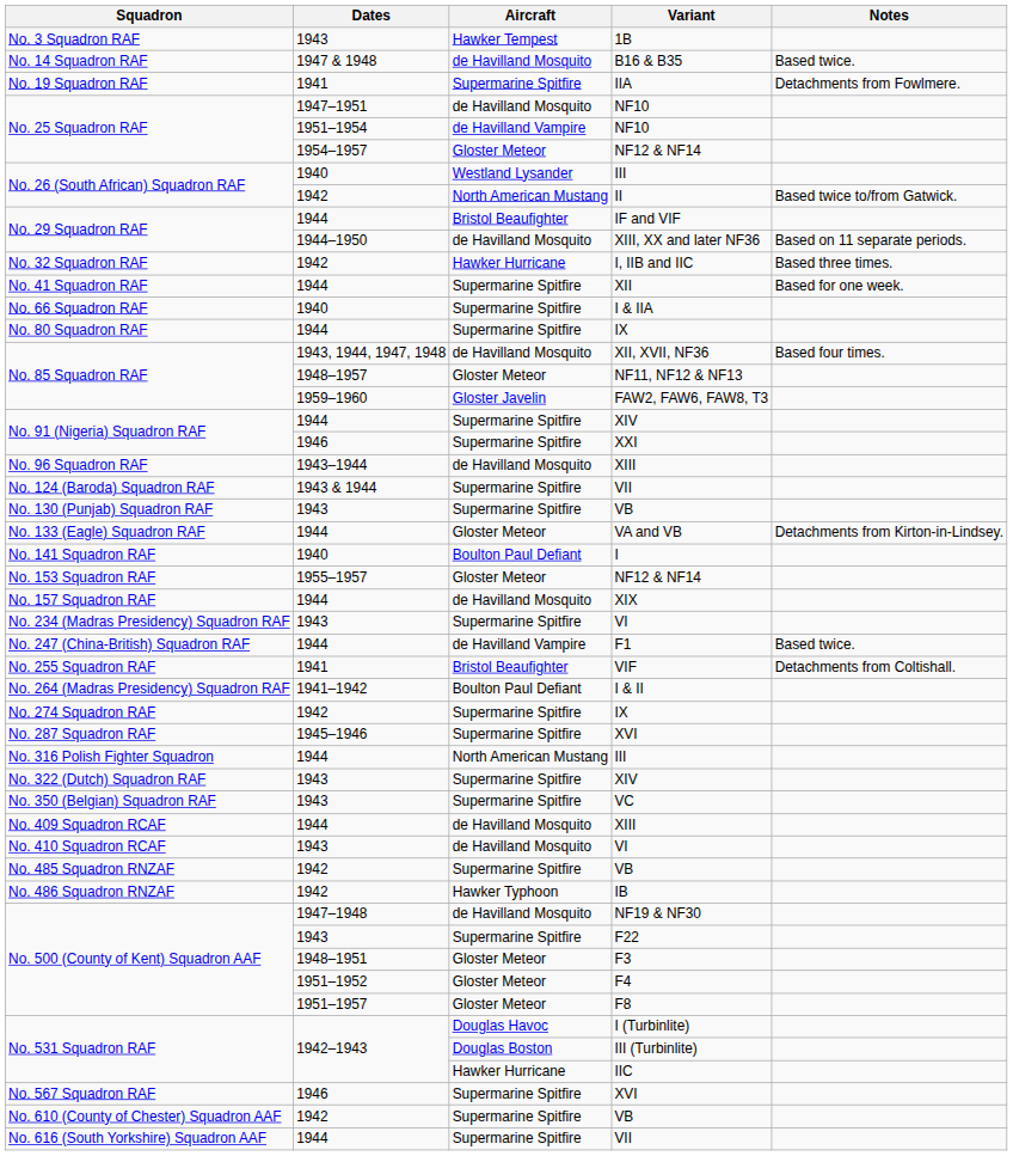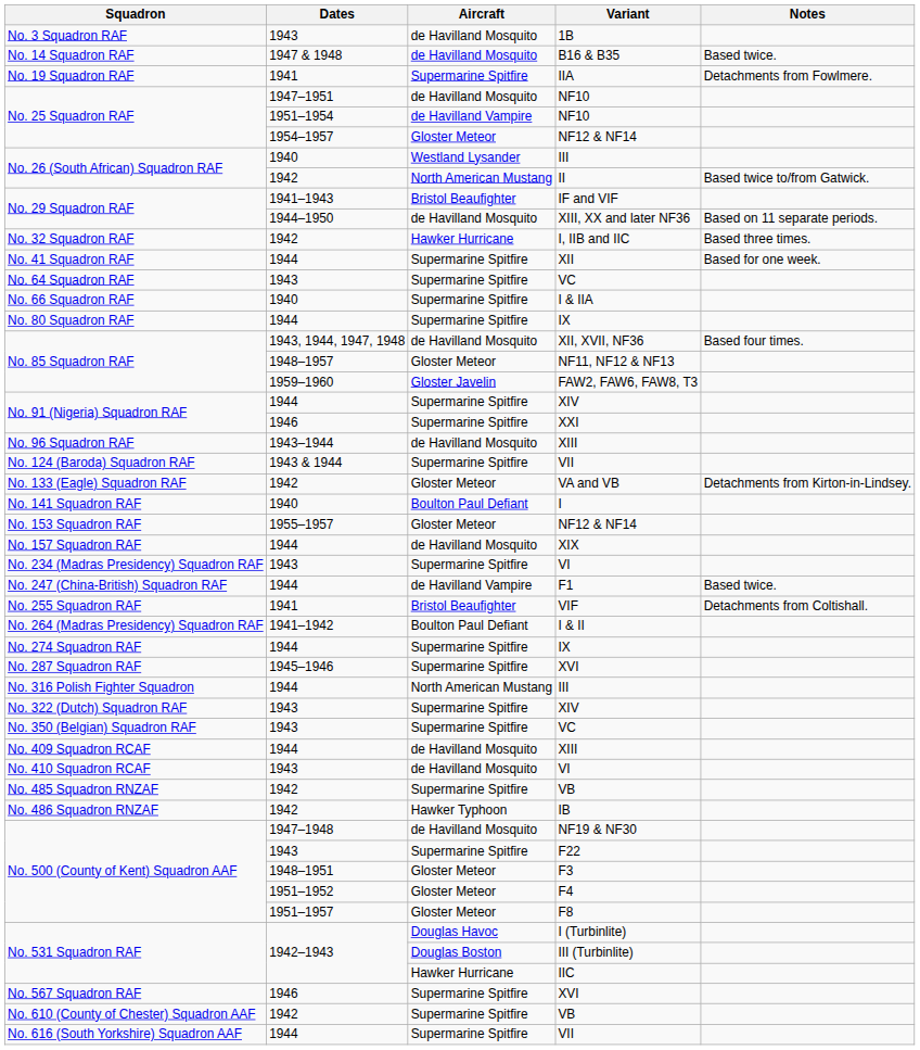 <table class="wikitable">
 <tr>
 <th>Squadron</th>
 <th>Dates</th>
 <th>Aircraft</th>
 <th>Variant</th>
 <th>Notes</th>
 </tr>
 <tr>
 <td><a href='#'>No. 3 Squadron RAF</a></td>
 <td>1943</td>
-<td><a href='#'>Hawker Tempest</a></td>
+<td>de Havilland Mosquito</td>
 <td>1B</td>
 <td></td>
 </tr>
 <tr>
 <td><a href='#'>No. 14 Squadron RAF</a></td>
 <td>1947 & 1948</td>
 <td><a href='#'>de Havilland Mosquito</a></td>
 <td>B16 & B35</td>
 <td>Based twice.</td>
 </tr>
 <tr>
 <td><a href='#'>No. 19 Squadron RAF</a></td>
 <td>1941</td>
 <td><a href='#'>Supermarine Spitfire</a></td>
 <td>IIA</td>
 <td>Detachments from Fowlmere.</td>
 </tr>
 <tr>
 <td rowspan=3><a href='#'>No. 25 Squadron RAF</a></td>
 <td>1947–1951</td>
 <td>de Havilland Mosquito</td>
 <td>NF10</td>
 <td></td>
 </tr>
 <tr>
 <td>1951–1954</td>
 <td><a href='#'>de Havilland Vampire</a></td>
 <td>NF10</td>
 <td></td>
 </tr>
 <tr>
 <td>1954–1957</td>
 <td><a href='#'>Gloster Meteor</a></td>
 <td>NF12 & NF14</td>
 <td></td>
 </tr>
 <tr>
 <td rowspan=2><a href='#'>No. 26 (South African) Squadron RAF</a></td>
 <td>1940</td>
 <td><a href='#'>Westland Lysander</a></td>
 <td>III</td>
 <td></td>
 </tr>
 <tr>
 <td>1942</td>
 <td><a href='#'>North American Mustang</a></td>
 <td>II</td>
 <td>Based twice to/from Gatwick.</td>
 </tr>
 <tr>
 <td rowspan=2><a href='#'>No. 29 Squadron RAF</a></td>
-<td>1944</td>
+<td>1941–1943</td>
 <td><a href='#'>Bristol Beaufighter</a></td>
 <td>IF and VIF</td>
 <td></td>
 </tr>
 <tr>
 <td>1944–1950</td>
 <td>de Havilland Mosquito</td>
 <td>XIII, XX and later NF36</td>
 <td>Based on 11 separate periods.</td>
 </tr>
 <tr>
 <td><a href='#'>No. 32 Squadron RAF</a></td>
 <td>1942</td>
 <td><a href='#'>Hawker Hurricane</a></td>
 <td>I, IIB and IIC</td>
 <td>Based three times.</td>
 </tr>
 <tr>
 <td><a href='#'>No. 41 Squadron RAF</a></td>
 <td>1944</td>
 <td>Supermarine Spitfire</td>
 <td>XII</td>
 <td>Based for one week.</td>
+</tr>
+<tr>
+<td><a href='#'>No. 64 Squadron RAF</a></td>
+<td>1943</td>
+<td>Supermarine Spitfire</td>
+<td>VC</td>
+<td></td>
 </tr>
 <tr>
 <td><a href='#'>No. 66 Squadron RAF</a></td>
 <td>1940</td>
 <td>Supermarine Spitfire</td>
 <td>I & IIA</td>
 <td></td>
 </tr>
 <tr>
 <td><a href='#'>No. 80 Squadron RAF</a></td>
 <td>1944</td>
 <td>Supermarine Spitfire</td>
 <td>IX</td>
 <td></td>
 </tr>
 <tr>
 <td rowspan=3><a href='#'>No. 85 Squadron RAF</a></td>
 <td>1943, 1944, 1947, 1948</td>
 <td>de Havilland Mosquito</td>
 <td>XII, XVII, NF36</td>
 <td>Based four times.</td>
 </tr>
 <tr>
 <td>1948–1957</td>
 <td>Gloster Meteor</td>
 <td>NF11, NF12 & NF13</td>
 <td></td>
 </tr>
 <tr>
 <td>1959–1960</td>
 <td><a href='#'>Gloster Javelin</a></td>
 <td>FAW2, FAW6, FAW8, T3</td>
 <td></td>
 </tr>
 <tr>
 <td rowspan=2><a href='#'>No. 91 (Nigeria) Squadron RAF</a></td>
 <td>1944</td>
 <td>Supermarine Spitfire</td>
 <td>XIV</td>
 <td></td>
 </tr>
 <tr>
 <td>1946</td>
 <td>Supermarine Spitfire</td>
 <td>XXI</td>
 <td></td>
 </tr>
 <tr>
 <td><a href='#'>No. 96 Squadron RAF</a></td>
 <td>1943–1944</td>
 <td>de Havilland Mosquito</td>
 <td>XIII</td>
 <td></td>
 </tr>
 <tr>
 <td><a href='#'>No. 124 (Baroda) Squadron RAF</a></td>
 <td>1943 & 1944</td>
 <td>Supermarine Spitfire</td>
 <td>VII</td>
 <td></td>
 </tr>
 <tr>
-<td><a href='#'>No. 130 (Punjab) Squadron RAF</a></td>
-<td>1943</td>
-<td>Supermarine Spitfire</td>
-<td>VB</td>
-<td></td>
-</tr>
-<tr>
 <td><a href='#'>No. 133 (Eagle) Squadron RAF</a></td>
-<td>1944</td>
+<td>1942</td>
 <td>Gloster Meteor</td>
 <td>VA and VB</td>
 <td>Detachments from Kirton-in-Lindsey.</td>
 </tr>
 <tr>
 <td><a href='#'>No. 141 Squadron RAF</a></td>
 <td>1940</td>
 <td><a href='#'>Boulton Paul Defiant</a></td>
 <td>I</td>
 <td></td>
 </tr>
 <tr>
 <td><a href='#'>No. 153 Squadron RAF</a></td>
 <td>1955–1957</td>
 <td>Gloster Meteor</td>
 <td>NF12 & NF14</td>
 <td></td>
 </tr>
 <tr>
 <td><a href='#'>No. 157 Squadron RAF</a></td>
 <td>1944</td>
 <td>de Havilland Mosquito</td>
 <td>XIX</td>
 <td></td>
 </tr>
 <tr>
 <td><a href='#'>No. 234 (Madras Presidency) Squadron RAF</a></td>
 <td>1943</td>
 <td>Supermarine Spitfire</td>
 <td>VI</td>
 <td></td>
 </tr>
 <tr>
 <td><a href='#'>No. 247 (China-British) Squadron RAF</a></td>
 <td>1944</td>
 <td>de Havilland Vampire</td>
 <td>F1</td>
 <td>Based twice.</td>
 </tr>
 <tr>
 <td><a href='#'>No. 255 Squadron RAF</a></td>
 <td>1941</td>
 <td><a href='#'>Bristol Beaufighter</a></td>
 <td>VIF</td>
 <td>Detachments from Coltishall.</td>
 </tr>
 <tr>
 <td><a href='#'>No. 264 (Madras Presidency) Squadron RAF</a></td>
 <td>1941–1942</td>
 <td>Boulton Paul Defiant</td>
 <td>I & II</td>
 <td></td>
 </tr>
 <tr>
 <td><a href='#'>No. 274 Squadron RAF</a></td>
-<td>1942</td>
+<td>1944</td>
 <td>Supermarine Spitfire</td>
 <td>IX</td>
 <td></td>
 </tr>
 <tr>
 <td><a href='#'>No. 287 Squadron RAF</a></td>
 <td>1945–1946</td>
 <td>Supermarine Spitfire</td>
 <td>XVI</td>
 <td></td>
 </tr>
 <tr>
 <td><a href='#'>No. 316 Polish Fighter Squadron</a></td>
 <td>1944</td>
 <td>North American Mustang</td>
 <td>III</td>
 <td></td>
 </tr>
 <tr>
 <td><a href='#'>No. 322 (Dutch) Squadron RAF</a></td>
 <td>1943</td>
 <td>Supermarine Spitfire</td>
 <td>XIV</td>
 <td></td>
 </tr>
 <tr>
 <td><a href='#'>No. 350 (Belgian) Squadron RAF</a></td>
 <td>1943</td>
 <td>Supermarine Spitfire</td>
 <td>VC</td>
 <td></td>
 </tr>
 <tr>
 <td><a href='#'>No. 409 Squadron RCAF</a></td>
 <td>1944</td>
 <td>de Havilland Mosquito</td>
 <td>XIII</td>
 <td></td>
 </tr>
 <tr>
 <td><a href='#'>No. 410 Squadron RCAF</a></td>
 <td>1943</td>
 <td>de Havilland Mosquito</td>
 <td>VI</td>
 <td></td>
 </tr>
 <tr>
 <td><a href='#'>No. 485 Squadron RNZAF</a></td>
 <td>1942</td>
 <td>Supermarine Spitfire</td>
 <td>VB</td>
 <td></td>
 </tr>
 <tr>
 <td><a href='#'>No. 486 Squadron RNZAF</a></td>
 <td>1942</td>
 <td>Hawker Typhoon</td>
 <td>IB</td>
 <td></td>
 </tr>
 <tr>
 <td rowspan=5><a href='#'>No. 500 (County of Kent) Squadron AAF</a></td>
 <td>1947–1948</td>
 <td>de Havilland Mosquito</td>
 <td>NF19 & NF30</td>
 <td></td>
 </tr>
 <tr>
 <td>1943</td>
 <td>Supermarine Spitfire</td>
 <td>F22</td>
 <td></td>
 </tr>
 <tr>
 <td>1948–1951</td>
 <td>Gloster Meteor</td>
 <td>F3</td>
 <td></td>
 </tr>
 <tr>
 <td>1951–1952</td>
 <td>Gloster Meteor</td>
 <td>F4</td>
 <td></td>
 </tr>
 <tr>
 <td>1951–1957</td>
 <td>Gloster Meteor</td>
 <td>F8</td>
 <td></td>
 </tr>
 <tr>
 <td rowspan=3><a href='#'>No. 531 Squadron RAF</a></td>
 <td rowspan=3>1942–1943</td>
 <td><a href='#'>Douglas Havoc</a></td>
 <td>I (Turbinlite)</td>
 <td></td>
 </tr>
 <tr>
 <td><a href='#'>Douglas Boston</a></td>
 <td>III (Turbinlite)</td>
 <td></td>
 </tr>
 <tr>
 <td>Hawker Hurricane</td>
 <td>IIC</td>
 <td></td>
 </tr>
 <tr>
 <td><a href='#'>No. 567 Squadron RAF</a></td>
 <td>1946</td>
 <td>Supermarine Spitfire</td>
 <td>XVI</td>
 <td></td>
 </tr>
 <tr>
 <td><a href='#'>No. 610 (County of Chester) Squadron AAF</a></td>
 <td>1942</td>
 <td>Supermarine Spitfire</td>
 <td>VB</td>
 <td></td>
 </tr>
 <tr>
 <td><a href='#'>No. 616 (South Yorkshire) Squadron AAF</a></td>
 <td>1944</td>
 <td>Supermarine Spitfire</td>
 <td>VII</td>
 <td></td>
 </tr>
 </table>
